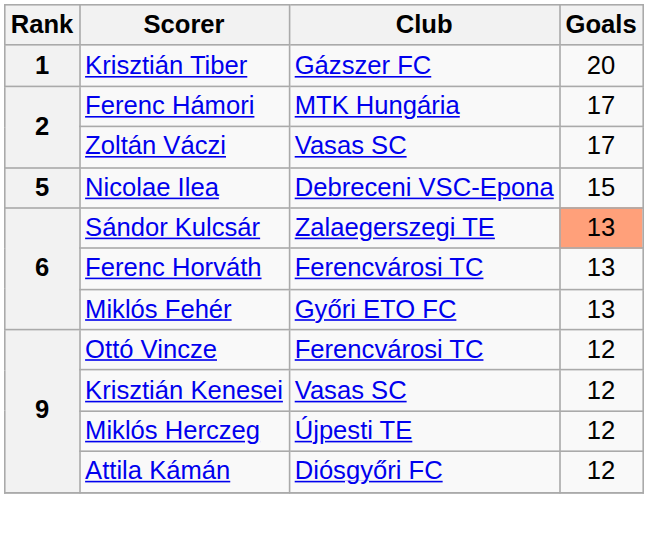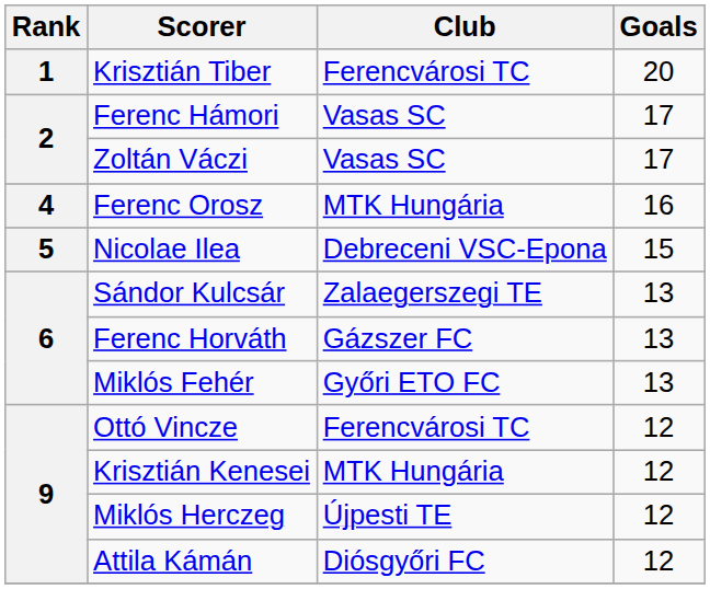 <table class="wikitable" style="text-align:center">
 <tr>
 <th>Rank</th>
 <th>Scorer</th>
 <th>Club</th>
 <th>Goals</th>
 </tr>
 <tr>
 <th rowspan="1">1</th>
 <td align=left> <a href='#'>Krisztián Tiber</a></td>
-<td align=left><a href='#'>Gázszer FC</a></td>
+<td align=left><a href='#'>Ferencvárosi TC</a></td>
 <td>20</td>
 </tr>
 <tr>
 <th rowspan="2">2</th>
 <td align=left> <a href='#'>Ferenc Hámori</a></td>
-<td align=left><a href='#'>MTK Hungária</a></td>
+<td align=left><a href='#'>Vasas SC</a></td>
 <td>17</td>
 </tr>
 <tr>
 <td align=left> <a href='#'>Zoltán Váczi</a></td>
 <td align=left><a href='#'>Vasas SC</a></td>
 <td>17</td>
+</tr>
+<tr>
+<th rowspan="1">4</th>
+<td align=left> <a href='#'>Ferenc Orosz</a></td>
+<td align=left><a href='#'>MTK Hungária</a></td>
+<td>16</td>
 </tr>
 <tr>
 <th rowspan="1">5</th>
 <td align=left> <a href='#'>Nicolae Ilea</a></td>
 <td align=left><a href='#'>Debreceni VSC-Epona</a></td>
 <td>15</td>
 </tr>
 <tr>
 <th rowspan="3">6</th>
 <td align=left> <a href='#'>Sándor Kulcsár</a></td>
 <td align=left><a href='#'>Zalaegerszegi TE</a></td>
-<td style="background: lightsalmon;">13</td>
+<td>13</td>
 </tr>
 <tr>
 <td align=left> <a href='#'>Ferenc Horváth</a></td>
-<td align=left><a href='#'>Ferencvárosi TC</a></td>
+<td align=left><a href='#'>Gázszer FC</a></td>
 <td>13</td>
 </tr>
 <tr>
 <td align=left> <a href='#'>Miklós Fehér</a></td>
 <td align=left><a href='#'>Győri ETO FC</a></td>
 <td>13</td>
 </tr>
 <tr>
 <th rowspan="4">9</th>
 <td align=left> <a href='#'>Ottó Vincze</a></td>
 <td align=left><a href='#'>Ferencvárosi TC</a></td>
 <td>12</td>
 </tr>
 <tr>
 <td align=left> <a href='#'>Krisztián Kenesei</a></td>
-<td align=left><a href='#'>Vasas SC</a></td>
+<td align=left><a href='#'>MTK Hungária</a></td>
 <td>12</td>
 </tr>
 <tr>
 <td align=left> <a href='#'>Miklós Herczeg</a></td>
 <td align=left><a href='#'>Újpesti TE</a></td>
 <td>12</td>
 </tr>
 <tr>
 <td align=left> <a href='#'>Attila Kámán</a></td>
 <td align=left><a href='#'>Diósgyőri FC</a></td>
 <td>12</td>
 </tr>
 <tr>
 </tr>
 </table>
